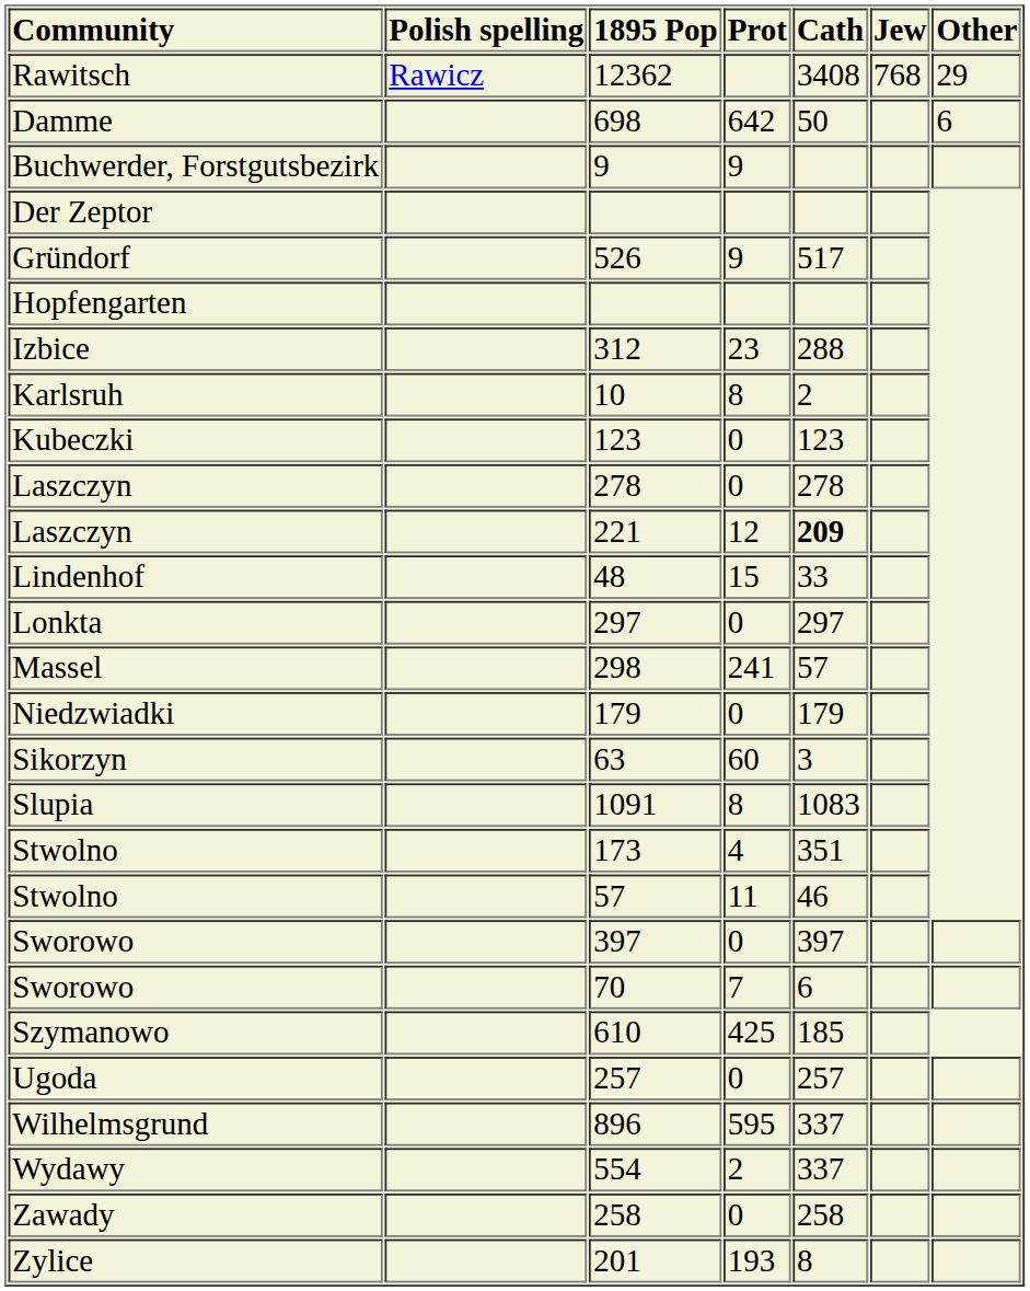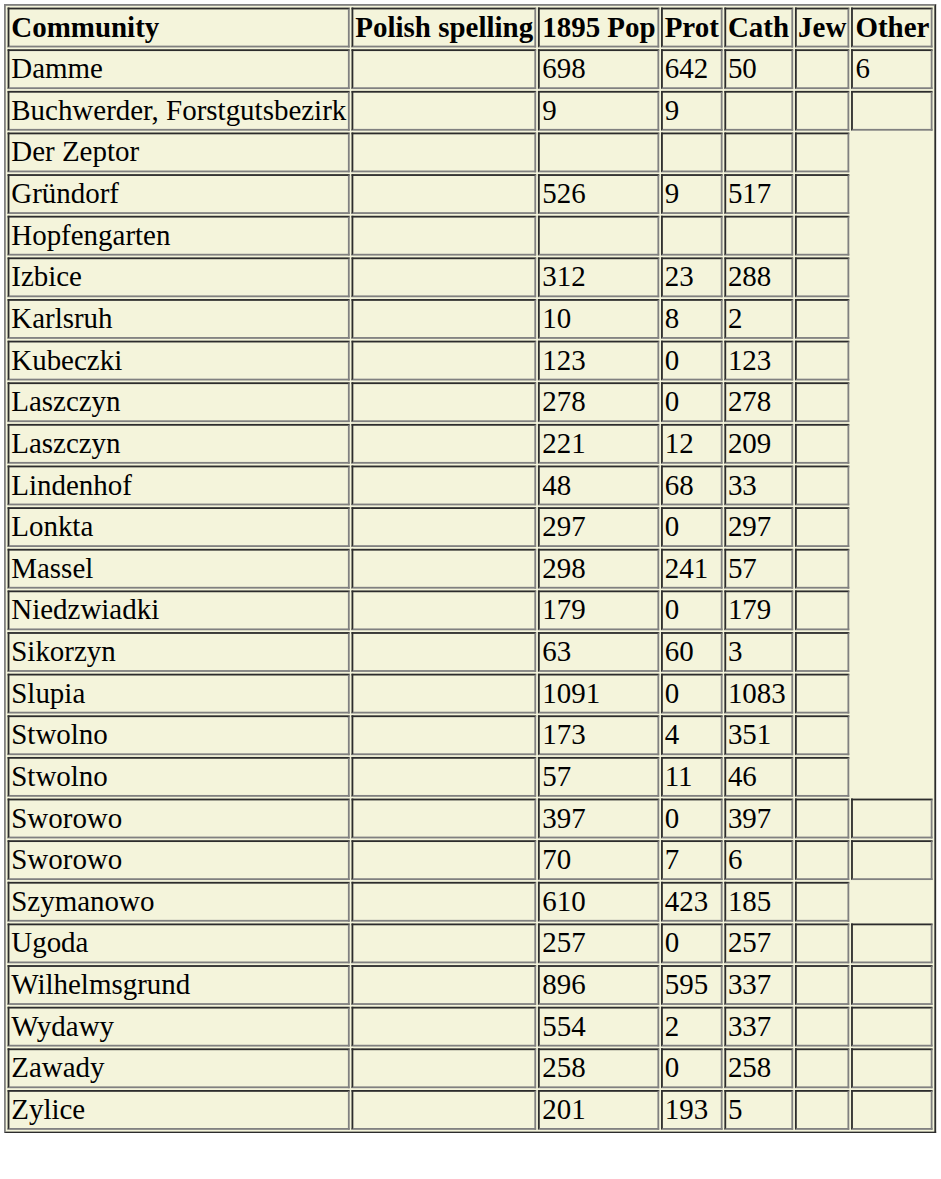 <table border=1 cellspacing=1 bgcolor="#F4F4DB">
 <tr>
 <td><strong>Community</strong></td>
 <td><strong>Polish spelling</strong></td>
 <td><strong>1895 Pop</strong></td>
 <td><strong>Prot</strong></td>
 <td><strong>Cath</strong></td>
 <td><strong>Jew</strong></td>
 <td><strong>Other</strong></td>
-</tr>
-<tr>
-<td>Rawitsch</td>
-<td><a href='#'>Rawicz</a></td>
-<td>12362</td>
-<td></td>
-<td>3408</td>
-<td>768</td>
-<td>29</td>
 </tr>
 <tr>
 <td>Damme</td>
 <td></td>
 <td>698</td>
 <td>642</td>
 <td>50</td>
 <td></td>
 <td>6</td>
 </tr>
 <tr>
 <td>Buchwerder, Forstgutsbezirk</td>
 <td></td>
 <td>9</td>
 <td>9</td>
 <td></td>
 <td></td>
 <td></td>
 </tr>
 <tr>
 <td>Der Zeptor</td>
 <td></td>
 <td></td>
 <td></td>
 <td></td>
 <td></td>
 </tr>
 <tr>
 <td>Gründorf</td>
 <td></td>
 <td>526</td>
 <td>9</td>
 <td>517</td>
 <td></td>
 </tr>
 <tr>
 <td>Hopfengarten</td>
 <td></td>
 <td></td>
 <td></td>
 <td></td>
 <td></td>
 </tr>
 <tr>
 <td>Izbice</td>
 <td></td>
 <td>312</td>
 <td>23</td>
 <td>288</td>
 <td></td>
 </tr>
 <tr>
 <td>Karlsruh</td>
 <td></td>
 <td>10</td>
 <td>8</td>
 <td>2</td>
 <td></td>
 </tr>
 <tr>
 <td>Kubeczki</td>
 <td></td>
 <td>123</td>
 <td>0</td>
 <td>123</td>
 <td></td>
 </tr>
 <tr>
 <td>Laszczyn</td>
 <td></td>
 <td>278</td>
 <td>0</td>
 <td>278</td>
 <td></td>
 </tr>
 <tr>
 <td>Laszczyn</td>
 <td></td>
 <td>221</td>
 <td>12</td>
-<td><strong>209</strong></td>
+<td>209</td>
 <td></td>
 </tr>
 <tr>
 <td>Lindenhof</td>
 <td></td>
 <td>48</td>
-<td>15</td>
+<td>68</td>
 <td>33</td>
 <td></td>
 </tr>
 <tr>
 <td>Lonkta</td>
 <td></td>
 <td>297</td>
 <td>0</td>
 <td>297</td>
 <td></td>
 </tr>
 <tr>
 <td>Massel</td>
 <td></td>
 <td>298</td>
 <td>241</td>
 <td>57</td>
 <td></td>
 </tr>
 <tr>
 <td>Niedzwiadki</td>
 <td></td>
 <td>179</td>
 <td>0</td>
 <td>179</td>
 <td></td>
 </tr>
 <tr>
 <td>Sikorzyn</td>
 <td></td>
 <td>63</td>
 <td>60</td>
 <td>3</td>
 <td></td>
 </tr>
 <tr>
 <td>Slupia</td>
 <td></td>
 <td>1091</td>
-<td>8</td>
+<td>0</td>
 <td>1083</td>
 <td></td>
 </tr>
 <tr>
 <td>Stwolno</td>
 <td></td>
 <td>173</td>
 <td>4</td>
 <td>351</td>
 <td></td>
 </tr>
 <tr>
 <td>Stwolno</td>
 <td></td>
 <td>57</td>
 <td>11</td>
 <td>46</td>
 <td></td>
 </tr>
 <tr>
 <td>Sworowo</td>
 <td></td>
 <td>397</td>
 <td>0</td>
 <td>397</td>
 <td></td>
 <td></td>
 </tr>
 <tr>
 <td>Sworowo</td>
 <td></td>
 <td>70</td>
 <td>7</td>
 <td>6</td>
 <td></td>
 <td></td>
 </tr>
 <tr>
 <td>Szymanowo</td>
 <td></td>
 <td>610</td>
-<td>425</td>
+<td>423</td>
 <td>185</td>
 <td></td>
 </tr>
 <tr>
 <td>Ugoda</td>
 <td></td>
 <td>257</td>
 <td>0</td>
 <td>257</td>
 <td></td>
 <td></td>
 </tr>
 <tr>
 <td>Wilhelmsgrund</td>
 <td></td>
 <td>896</td>
 <td>595</td>
 <td>337</td>
 <td></td>
 <td></td>
 </tr>
 <tr>
 <td>Wydawy</td>
 <td></td>
 <td>554</td>
 <td>2</td>
 <td>337</td>
 <td></td>
 <td></td>
 </tr>
 <tr>
 <td>Zawady</td>
 <td></td>
 <td>258</td>
 <td>0</td>
 <td>258</td>
 <td></td>
 <td></td>
 </tr>
 <tr>
 <td>Zylice</td>
 <td></td>
 <td>201</td>
 <td>193</td>
-<td>8</td>
+<td>5</td>
 <td></td>
 <td></td>
 </tr>
 </table>
